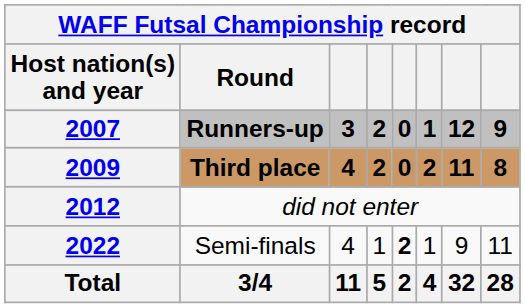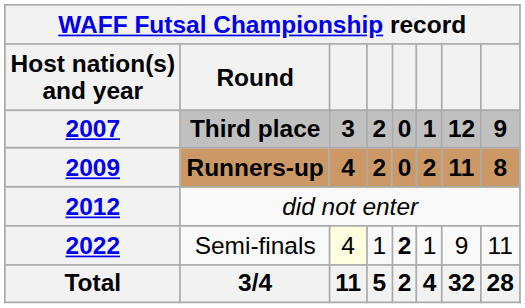 <table class="wikitable" style="font-size:90%; text-align:center;">
 <tr>
 <th colspan="8"><a href='#'>WAFF Futsal Championship</a> record</th>
 </tr>
 <tr>
 <th scope="col">Host nation(s)<br>and year</th>
 <th scope="col">Round</th>
 <th scope="col"></th>
 <th scope="col"></th>
 <th scope="col"></th>
 <th scope="col"></th>
 <th scope="col"></th>
 <th scope="col"></th>
 </tr>
 <tr bgcolor="silver">
 <th scope="row"> <a href='#'>2007</a></th>
-<td><strong>Runners-up</strong></td>
+<td><strong>Third place</strong></td>
 <td><strong>3</strong></td>
 <td><strong>2</strong></td>
 <td><strong>0</strong></td>
 <td><strong>1</strong></td>
 <td><strong>12</strong></td>
 <td><strong>9</strong></td>
 </tr>
 <tr bgcolor="#cc9966">
 <th scope="row"> <a href='#'>2009</a></th>
-<td><strong>Third place</strong></td>
+<td><strong>Runners-up</strong></td>
 <td><strong>4</strong></td>
 <td><strong>2</strong></td>
 <td><strong>0</strong></td>
 <td><strong>2</strong></td>
 <td><strong>11</strong></td>
 <td><strong>8</strong></td>
 </tr>
 <tr>
 <th scope="row"> <a href='#'>2012</a></th>
 <td colspan="7"><em>did not enter</em></td>
 </tr>
 <tr>
 <th scope="row"> <a href='#'>2022</a></th>
 <td>Semi-finals</td>
-<td>4</td>
+<td style="background: lightyellow;">4</td>
 <td>1</td>
 <td><strong>2</strong></td>
 <td>1</td>
 <td>9</td>
 <td>11</td>
 </tr>
 <tr>
 <th><strong>Total</strong></th>
 <th>3/4</th>
 <th>11</th>
 <th>5</th>
 <th>2</th>
 <th>4</th>
 <th>32</th>
 <th>28</th>
 </tr>
 </table>
